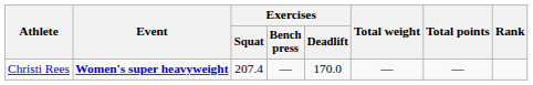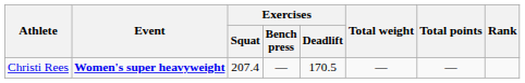 <table class=wikitable style="font-size:90%">
 <tr>
 <th rowspan="2">Athlete</th>
 <th rowspan="2">Event</th>
 <th colspan="3">Exercises</th>
 <th rowspan="2">Total weight</th>
 <th rowspan="2">Total points</th>
 <th rowspan="2">Rank</th>
 </tr>
 <tr style="font-size:95%">
 <th>Squat</th>
 <th>Bench<br>press</th>
 <th>Deadlift</th>
 </tr>
 <tr align=center>
 <td align=left><a href='#'>Christi Rees</a></td>
 <td align=left><strong><a href='#'>Women's super heavyweight</a></strong></td>
 <td>207.4</td>
 <td>—</td>
-<td>170.0</td>
+<td>170.5</td>
 <td>—</td>
 <td>—</td>
 <td></td>
 </tr>
 </table>
